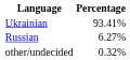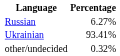 <table class="standard">
 <tr>
 <th>Language</th>
 <th>Percentage</th>
 </tr>
 <tr>
+<td><a href='#'>Russian</a></td>
+<td align="right">6.27%</td>
+</tr>
+<tr>
 <td><a href='#'>Ukrainian</a></td>
 <td align="right">93.41%</td>
-</tr>
-<tr>
-<td><a href='#'>Russian</a></td>
-<td align="right">6.27%</td>
 </tr>
 <tr>
 <td>other/undecided</td>
 <td align="right">0.32%</td>
 </tr>
 </table>
